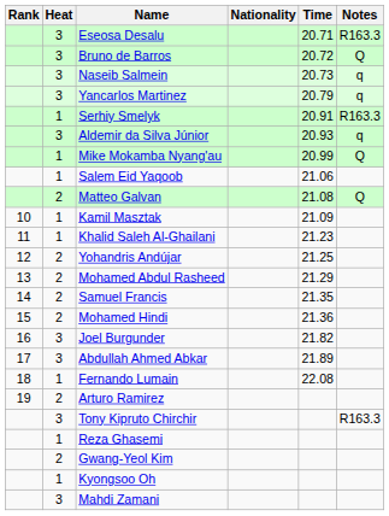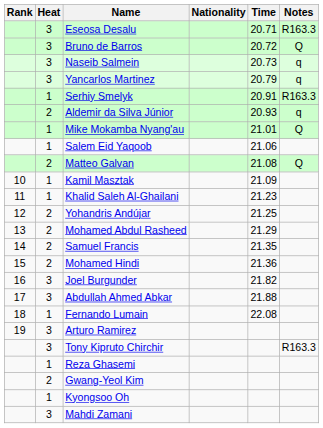 <table class="wikitable sortable" style="text-align:center">
 <tr>
 <th>Rank</th>
 <th>Heat</th>
 <th>Name</th>
 <th>Nationality</th>
 <th>Time</th>
 <th>Notes</th>
 </tr>
 <tr bgcolor=ccffcc>
 <td></td>
 <td>3</td>
 <td align=left><a href='#'>Eseosa Desalu</a></td>
 <td align=left></td>
 <td>20.71</td>
 <td>R163.3</td>
 </tr>
 <tr bgcolor=ccffcc>
 <td></td>
 <td>3</td>
 <td align=left><a href='#'>Bruno de Barros</a></td>
 <td align=left></td>
 <td>20.72</td>
 <td>Q</td>
 </tr>
 <tr bgcolor=ddffdd>
 <td></td>
 <td>3</td>
 <td align=left><a href='#'>Naseib Salmein</a></td>
 <td align=left></td>
 <td>20.73</td>
 <td>q</td>
 </tr>
 <tr bgcolor=ddffdd>
 <td></td>
 <td>3</td>
 <td align=left><a href='#'>Yancarlos Martinez</a></td>
 <td align=left></td>
 <td>20.79</td>
 <td>q</td>
 </tr>
 <tr bgcolor=ccffcc>
 <td></td>
 <td>1</td>
 <td align=left><a href='#'>Serhiy Smelyk</a></td>
 <td align=left></td>
 <td>20.91</td>
 <td>R163.3</td>
 </tr>
 <tr bgcolor=ccffcc>
 <td></td>
-<td>3</td>
+<td>2</td>
 <td align=left><a href='#'>Aldemir da Silva Júnior</a></td>
 <td align=left></td>
 <td>20.93</td>
 <td>q</td>
 </tr>
 <tr bgcolor=ccffcc>
 <td></td>
 <td>1</td>
 <td align=left><a href='#'>Mike Mokamba Nyang'au</a></td>
 <td align=left></td>
-<td>20.99</td>
+<td>21.01</td>
 <td>Q</td>
 </tr>
 <tr>
 <td></td>
 <td>1</td>
 <td align=left><a href='#'>Salem Eid Yaqoob</a></td>
 <td align=left></td>
 <td>21.06</td>
 <td></td>
 </tr>
 <tr bgcolor=ccffcc>
 <td></td>
 <td>2</td>
 <td align=left><a href='#'>Matteo Galvan</a></td>
 <td align=left></td>
 <td>21.08</td>
 <td>Q</td>
 </tr>
 <tr>
 <td>10</td>
 <td>1</td>
 <td align=left><a href='#'>Kamil Masztak</a></td>
 <td align=left></td>
 <td>21.09</td>
 <td></td>
 </tr>
 <tr>
 <td>11</td>
 <td>1</td>
 <td align=left><a href='#'>Khalid Saleh Al-Ghailani</a></td>
 <td align=left></td>
 <td>21.23</td>
 <td></td>
 </tr>
 <tr>
 <td>12</td>
 <td>2</td>
 <td align=left><a href='#'>Yohandris Andújar</a></td>
 <td align=left></td>
 <td>21.25</td>
 <td></td>
 </tr>
 <tr>
 <td>13</td>
 <td>2</td>
 <td align=left><a href='#'>Mohamed Abdul Rasheed</a></td>
 <td align=left></td>
 <td>21.29</td>
 <td></td>
 </tr>
 <tr>
 <td>14</td>
 <td>2</td>
 <td align=left><a href='#'>Samuel Francis</a></td>
 <td align=left></td>
 <td>21.35</td>
 <td></td>
 </tr>
 <tr>
 <td>15</td>
 <td>2</td>
 <td align=left><a href='#'>Mohamed Hindi</a></td>
 <td align=left></td>
 <td>21.36</td>
 <td></td>
 </tr>
 <tr>
 <td>16</td>
 <td>3</td>
 <td align=left><a href='#'>Joel Burgunder</a></td>
 <td align=left></td>
 <td>21.82</td>
 <td></td>
 </tr>
 <tr>
 <td>17</td>
 <td>3</td>
 <td align=left><a href='#'>Abdullah Ahmed Abkar</a></td>
 <td align=left></td>
-<td>21.89</td>
+<td>21.88</td>
 <td></td>
 </tr>
 <tr>
 <td>18</td>
 <td>1</td>
 <td align=left><a href='#'>Fernando Lumain</a></td>
 <td align=left></td>
 <td>22.08</td>
 <td></td>
 </tr>
 <tr>
 <td>19</td>
-<td>2</td>
+<td>3</td>
 <td align=left><a href='#'>Arturo Ramirez</a></td>
 <td align=left></td>
 <td></td>
 <td></td>
 </tr>
 <tr>
 <td></td>
 <td>3</td>
 <td align=left><a href='#'>Tony Kipruto Chirchir</a></td>
 <td align=left></td>
 <td></td>
 <td>R163.3</td>
 </tr>
 <tr>
 <td></td>
 <td>1</td>
 <td align=left><a href='#'>Reza Ghasemi</a></td>
 <td align=left></td>
 <td></td>
 <td></td>
 </tr>
 <tr>
 <td></td>
 <td>2</td>
 <td align=left><a href='#'>Gwang-Yeol Kim</a></td>
 <td align=left></td>
 <td></td>
 <td></td>
 </tr>
 <tr>
 <td></td>
 <td>1</td>
 <td align=left><a href='#'>Kyongsoo Oh</a></td>
 <td align=left></td>
 <td></td>
 <td></td>
 </tr>
 <tr>
 <td></td>
 <td>3</td>
 <td align=left><a href='#'>Mahdi Zamani</a></td>
 <td align=left></td>
 <td></td>
 <td></td>
 </tr>
 </table>
